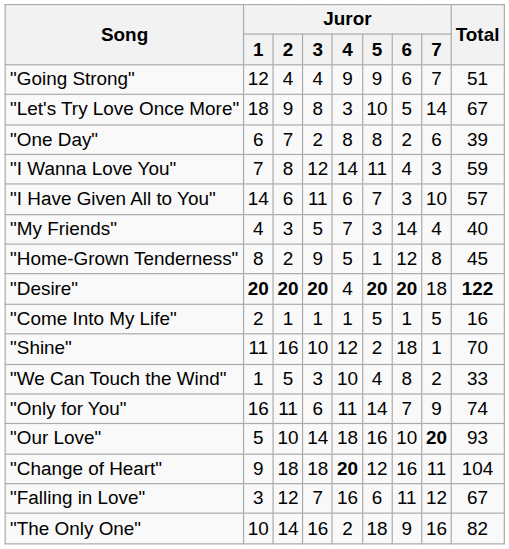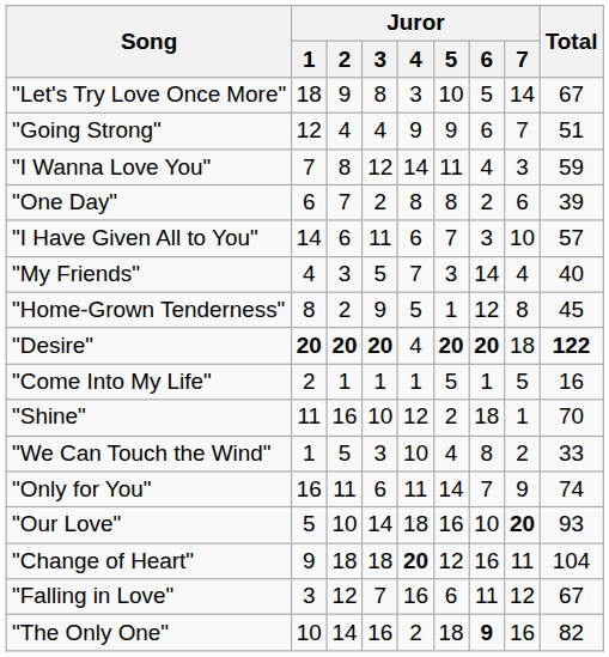 <table class="wikitable" style="margin: 1em auto 1em auto; text-align:center;">
 <tr>
 <th rowspan="2">Song</th>
 <th colspan="7">Juror</th>
 <th rowspan="2">Total</th>
 </tr>
 <tr>
 <th>1</th>
 <th>2</th>
 <th>3</th>
 <th>4</th>
 <th>5</th>
 <th>6</th>
 <th>7</th>
 </tr>
 <tr>
+<td align="left">"Let's Try Love Once More"</td>
+<td>18</td>
+<td>9</td>
+<td>8</td>
+<td>3</td>
+<td>10</td>
+<td>5</td>
+<td>14</td>
+<td>67</td>
+</tr>
+<tr>
 <td align="left">"Going Strong"</td>
 <td>12</td>
 <td>4</td>
 <td>4</td>
 <td>9</td>
 <td>9</td>
 <td>6</td>
 <td>7</td>
 <td>51</td>
 </tr>
 <tr>
-<td align="left">"Let's Try Love Once More"</td>
-<td>18</td>
-<td>9</td>
+<td align="left">"I Wanna Love You"</td>
+<td>7</td>
 <td>8</td>
+<td>12</td>
+<td>14</td>
+<td>11</td>
+<td>4</td>
 <td>3</td>
-<td>10</td>
-<td>5</td>
-<td>14</td>
-<td>67</td>
+<td>59</td>
 </tr>
 <tr>
 <td align="left">"One Day"</td>
 <td>6</td>
 <td>7</td>
 <td>2</td>
 <td>8</td>
 <td>8</td>
 <td>2</td>
 <td>6</td>
 <td>39</td>
-</tr>
-<tr>
-<td align="left">"I Wanna Love You"</td>
-<td>7</td>
-<td>8</td>
-<td>12</td>
-<td>14</td>
-<td>11</td>
-<td>4</td>
-<td>3</td>
-<td>59</td>
 </tr>
 <tr>
 <td align="left">"I Have Given All to You"</td>
 <td>14</td>
 <td>6</td>
 <td>11</td>
 <td>6</td>
 <td>7</td>
 <td>3</td>
 <td>10</td>
 <td>57</td>
 </tr>
 <tr>
 <td align="left">"My Friends"</td>
 <td>4</td>
 <td>3</td>
 <td>5</td>
 <td>7</td>
 <td>3</td>
 <td>14</td>
 <td>4</td>
 <td>40</td>
 </tr>
 <tr>
 <td align="left">"Home-Grown Tenderness"</td>
 <td>8</td>
 <td>2</td>
 <td>9</td>
 <td>5</td>
 <td>1</td>
 <td>12</td>
 <td>8</td>
 <td>45</td>
 </tr>
 <tr>
 <td align="left">"Desire"</td>
 <td><strong>20</strong></td>
 <td><strong>20</strong></td>
 <td><strong>20</strong></td>
 <td>4</td>
 <td><strong>20</strong></td>
 <td><strong>20</strong></td>
 <td>18</td>
 <td><strong>122</strong></td>
 </tr>
 <tr>
 <td align="left">"Come Into My Life"</td>
 <td>2</td>
 <td>1</td>
 <td>1</td>
 <td>1</td>
 <td>5</td>
 <td>1</td>
 <td>5</td>
 <td>16</td>
 </tr>
 <tr>
 <td align="left">"Shine"</td>
 <td>11</td>
 <td>16</td>
 <td>10</td>
 <td>12</td>
 <td>2</td>
 <td>18</td>
 <td>1</td>
 <td>70</td>
 </tr>
 <tr>
 <td align="left">"We Can Touch the Wind"</td>
 <td>1</td>
 <td>5</td>
 <td>3</td>
 <td>10</td>
 <td>4</td>
 <td>8</td>
 <td>2</td>
 <td>33</td>
 </tr>
 <tr>
 <td align="left">"Only for You"</td>
 <td>16</td>
 <td>11</td>
 <td>6</td>
 <td>11</td>
 <td>14</td>
 <td>7</td>
 <td>9</td>
 <td>74</td>
 </tr>
 <tr>
 <td align="left">"Our Love"</td>
 <td>5</td>
 <td>10</td>
 <td>14</td>
 <td>18</td>
 <td>16</td>
 <td>10</td>
 <td><strong>20</strong></td>
 <td>93</td>
 </tr>
 <tr>
 <td align="left">"Change of Heart"</td>
 <td>9</td>
 <td>18</td>
 <td>18</td>
 <td><strong>20</strong></td>
 <td>12</td>
 <td>16</td>
 <td>11</td>
 <td>104</td>
 </tr>
 <tr>
 <td align="left">"Falling in Love"</td>
 <td>3</td>
 <td>12</td>
 <td>7</td>
 <td>16</td>
 <td>6</td>
 <td>11</td>
 <td>12</td>
 <td>67</td>
 </tr>
 <tr>
 <td align="left">"The Only One"</td>
 <td>10</td>
 <td>14</td>
 <td>16</td>
 <td>2</td>
 <td>18</td>
-<td>9</td>
+<td><strong>9</strong></td>
 <td>16</td>
 <td>82</td>
 </tr>
 </table>
